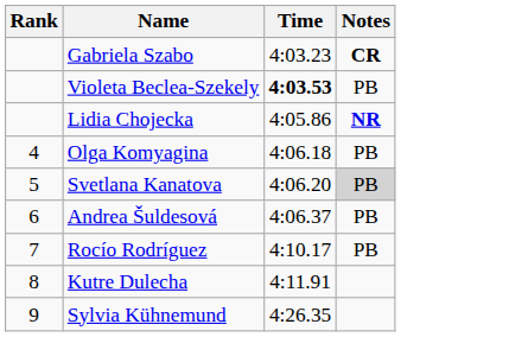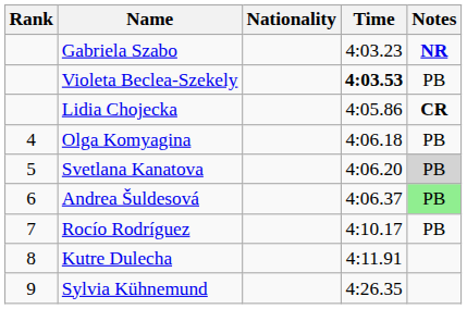 <table class="wikitable sortable" style="text-align:center">
 <tr>
 <th>Rank</th>
 <th>Name</th>
+<th>Nationality</th>
 <th>Time</th>
 <th>Notes</th>
 </tr>
 <tr>
 <td></td>
 <td align="left"><a href='#'>Gabriela Szabo</a></td>
+<td align=left></td>
 <td>4:03.23</td>
-<td><strong>CR</strong></td>
+<td><strong><a href='#'>NR</a></strong></td>
 </tr>
 <tr>
 <td></td>
 <td align="left"><a href='#'>Violeta Beclea-Szekely</a></td>
+<td align=left></td>
 <td><strong>4:03.53</strong></td>
 <td>PB</td>
 </tr>
 <tr>
 <td></td>
 <td align="left"><a href='#'>Lidia Chojecka</a></td>
+<td align=left></td>
 <td>4:05.86</td>
-<td><strong><a href='#'>NR</a></strong></td>
+<td><strong>CR</strong></td>
 </tr>
 <tr>
 <td>4</td>
 <td align="left"><a href='#'>Olga Komyagina</a></td>
+<td align=left></td>
 <td>4:06.18</td>
 <td>PB</td>
 </tr>
 <tr>
 <td>5</td>
 <td align="left"><a href='#'>Svetlana Kanatova</a></td>
+<td align=left></td>
 <td>4:06.20</td>
 <td style="background: lightgrey;">PB</td>
 </tr>
 <tr>
 <td>6</td>
 <td align="left"><a href='#'>Andrea Šuldesová</a></td>
+<td align=left></td>
 <td>4:06.37</td>
-<td>PB</td>
+<td style="background: lightgreen;">PB</td>
 </tr>
 <tr>
 <td>7</td>
 <td align="left"><a href='#'>Rocío Rodríguez</a></td>
+<td align=left></td>
 <td>4:10.17</td>
 <td>PB</td>
 </tr>
 <tr>
 <td>8</td>
 <td align="left"><a href='#'>Kutre Dulecha</a></td>
+<td align=left></td>
 <td>4:11.91</td>
 <td></td>
 </tr>
 <tr>
 <td>9</td>
 <td align="left"><a href='#'>Sylvia Kühnemund</a></td>
+<td align=left></td>
 <td>4:26.35</td>
 <td></td>
 </tr>
 </table>
